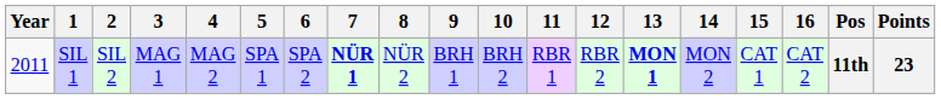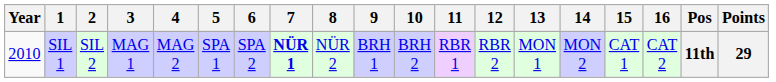 <table class="wikitable" style="text-align:center; font-size:90%">
 <tr>
 <th>Year</th>
 <th>1</th>
 <th>2</th>
 <th>3</th>
 <th>4</th>
 <th>5</th>
 <th>6</th>
 <th>7</th>
 <th>8</th>
 <th>9</th>
 <th>10</th>
 <th>11</th>
 <th>12</th>
 <th>13</th>
 <th>14</th>
 <th>15</th>
 <th>16</th>
 <th>Pos</th>
 <th>Points</th>
 </tr>
 <tr>
-<td><a href='#'>2011</a></td>
+<td><a href='#'>2010</a></td>
 <td style="background:#CFCFFF;"><a href='#'>SIL<br>1</a><br></td>
 <td style="background:#DFFFDF;"><a href='#'>SIL<br>2</a><br></td>
 <td style="background:#CFCFFF;"><a href='#'>MAG<br>1</a><br></td>
 <td style="background:#CFCFFF;"><a href='#'>MAG<br>2</a><br></td>
 <td style="background:#CFCFFF;"><a href='#'>SPA<br>1</a><br></td>
 <td style="background:#CFCFFF;"><a href='#'>SPA<br>2</a><br></td>
 <td style="background:#DFFFDF;"><strong><a href='#'>NÜR<br>1</a><br></strong></td>
 <td style="background:#DFFFDF;"><a href='#'>NÜR<br>2</a><br></td>
 <td style="background:#CFCFFF;"><a href='#'>BRH<br>1</a><br></td>
 <td style="background:#CFCFFF;"><a href='#'>BRH<br>2</a><br></td>
 <td style="background:#EFCFFF;"><a href='#'>RBR<br>1</a><br></td>
 <td style="background:#DFFFDF;"><a href='#'>RBR<br>2</a><br></td>
-<td style="background:#DFFFDF;"><strong><a href='#'>MON<br>1</a><br></strong></td>
+<td style="background:#DFFFDF;"><a href='#'>MON<br>1</a><br></td>
 <td style="background:#CFCFFF;"><a href='#'>MON<br>2</a><br></td>
 <td style="background:#DFFFDF;"><a href='#'>CAT<br>1</a><br></td>
 <td style="background:#DFFFDF;"><a href='#'>CAT<br>2</a><br></td>
 <th>11th</th>
-<th>23</th>
+<th>29</th>
 </tr>
 </table>
